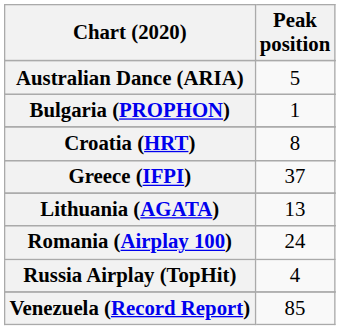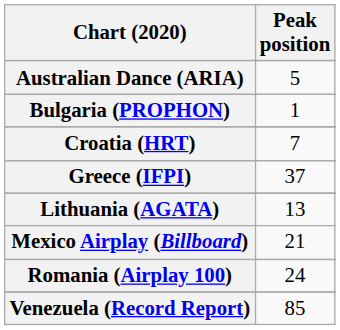 <table class="wikitable sortable plainrowheaders" style="text-align:center">
 <tr>
 <th scope="col">Chart (2020)</th>
 <th scope="col">Peak<br>position</th>
 </tr>
 <tr>
 </tr>
 <tr>
 <th scope="row">Australian Dance (ARIA)</th>
 <td>5</td>
 </tr>
 <tr>
 </tr>
 <tr>
 </tr>
 <tr>
 <th scope="row">Bulgaria (<a href='#'>PROPHON</a>)</th>
 <td>1</td>
 </tr>
 <tr>
 </tr>
 <tr>
 </tr>
 <tr>
 <th scope="row">Croatia (<a href='#'>HRT</a>)</th>
-<td>8</td>
+<td>7</td>
 </tr>
 <tr>
 </tr>
 <tr>
 </tr>
 <tr>
 </tr>
 <tr>
 </tr>
 <tr>
 </tr>
 <tr>
 </tr>
 <tr>
 <th scope="row">Greece (<a href='#'>IFPI</a>)</th>
 <td>37</td>
 </tr>
 <tr>
 </tr>
 <tr>
 </tr>
 <tr>
 </tr>
 <tr>
 </tr>
 <tr>
 <th scope="row">Lithuania (<a href='#'>AGATA</a>)</th>
 <td>13</td>
 </tr>
 <tr>
+<th scope="row">Mexico <a href='#'>Airplay</a> (<em><a href='#'>Billboard</a></em>)</th>
+<td>21</td>
+</tr>
+<tr>
 </tr>
 <tr>
 </tr>
 <tr>
 </tr>
 <tr>
 </tr>
 <tr>
 <th scope="row">Romania (<a href='#'>Airplay 100</a>)</th>
 <td>24</td>
-</tr>
-<tr>
-<th scope="row">Russia Airplay (TopHit)</th>
-<td>4</td>
 </tr>
 <tr>
 </tr>
 <tr>
 </tr>
 <tr>
 </tr>
 <tr>
 </tr>
 <tr>
 </tr>
 <tr>
 </tr>
 <tr>
 </tr>
 <tr>
 </tr>
 <tr>
 </tr>
 <tr>
 <th scope="row">Venezuela (<a href='#'>Record Report</a>)</th>
 <td>85</td>
 </tr>
 </table>
